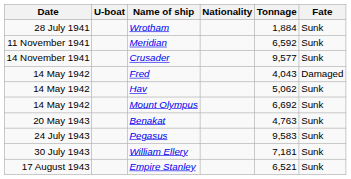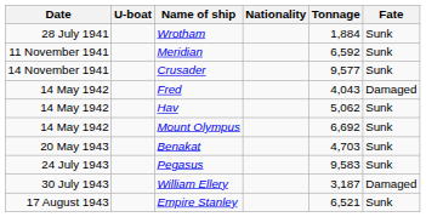 <table class="wikitable sortable">
 <tr>
 <th>Date</th>
 <th>U-boat</th>
 <th>Name of ship</th>
 <th>Nationality</th>
 <th>Tonnage</th>
 <th>Fate</th>
 </tr>
 <tr>
 <td align="right">28 July 1941</td>
 <td align="center"></td>
 <td align="left"><a href='#'><em>Wrotham</em></a></td>
 <td align="left"></td>
 <td align="right">1,884</td>
 <td align="left">Sunk</td>
 </tr>
 <tr>
 <td align="right">11 November 1941</td>
 <td align="center"></td>
 <td align="left"><a href='#'><em>Meridian</em></a></td>
 <td align="left"></td>
 <td align="right">6,592</td>
 <td align="left">Sunk</td>
 </tr>
 <tr>
 <td align="right">14 November 1941</td>
 <td align="center"></td>
 <td align="left"><a href='#'><em>Crusader</em></a></td>
 <td align="left"></td>
 <td align="right">9,577</td>
 <td align="left">Sunk</td>
 </tr>
 <tr>
 <td align="right">14 May 1942</td>
 <td align="center"></td>
 <td align="left"><a href='#'><em>Fred</em></a></td>
 <td align="left"></td>
 <td align="right">4,043</td>
 <td align="left">Damaged</td>
 </tr>
 <tr>
 <td align="right">14 May 1942</td>
 <td align="center"></td>
 <td align="left"><a href='#'><em>Hav</em></a></td>
 <td align="left"></td>
 <td align="right">5,062</td>
 <td align="left">Sunk</td>
 </tr>
 <tr>
 <td align="right">14 May 1942</td>
 <td align="center"></td>
 <td align="left"><a href='#'><em>Mount Olympus</em></a></td>
 <td align="left"></td>
 <td align="right">6,692</td>
 <td align="left">Sunk</td>
 </tr>
 <tr>
 <td align="right">20 May 1943</td>
 <td align="center"></td>
 <td align="left"><a href='#'><em>Benakat</em></a></td>
 <td align="left"></td>
-<td align="right">4,763</td>
+<td align="right">4,703</td>
 <td align="left">Sunk</td>
 </tr>
 <tr>
 <td align="right">24 July 1943</td>
 <td align="center"></td>
 <td align="left"><a href='#'><em>Pegasus</em></a></td>
 <td align="left"></td>
 <td align="right">9,583</td>
 <td align="left">Sunk</td>
 </tr>
 <tr>
 <td align="right">30 July 1943</td>
 <td align="center"></td>
 <td align="left"><a href='#'><em>William Ellery</em></a></td>
 <td align="left"></td>
-<td align="right">7,181</td>
-<td align="left">Sunk</td>
+<td align="right">3,187</td>
+<td align="left">Damaged</td>
 </tr>
 <tr>
 <td align="right">17 August 1943</td>
 <td align="center"></td>
 <td align="left"><a href='#'><em>Empire Stanley</em></a></td>
 <td align="left"></td>
 <td align="right">6,521</td>
 <td align="left">Sunk</td>
 </tr>
 </table>
